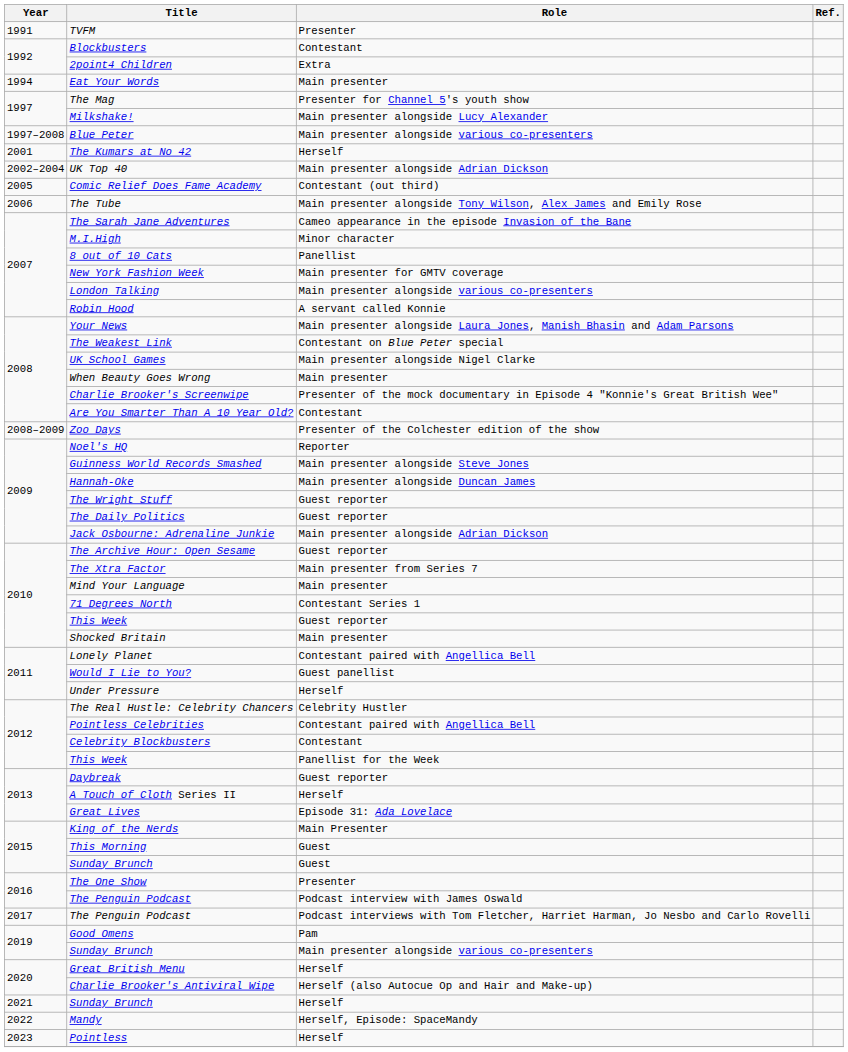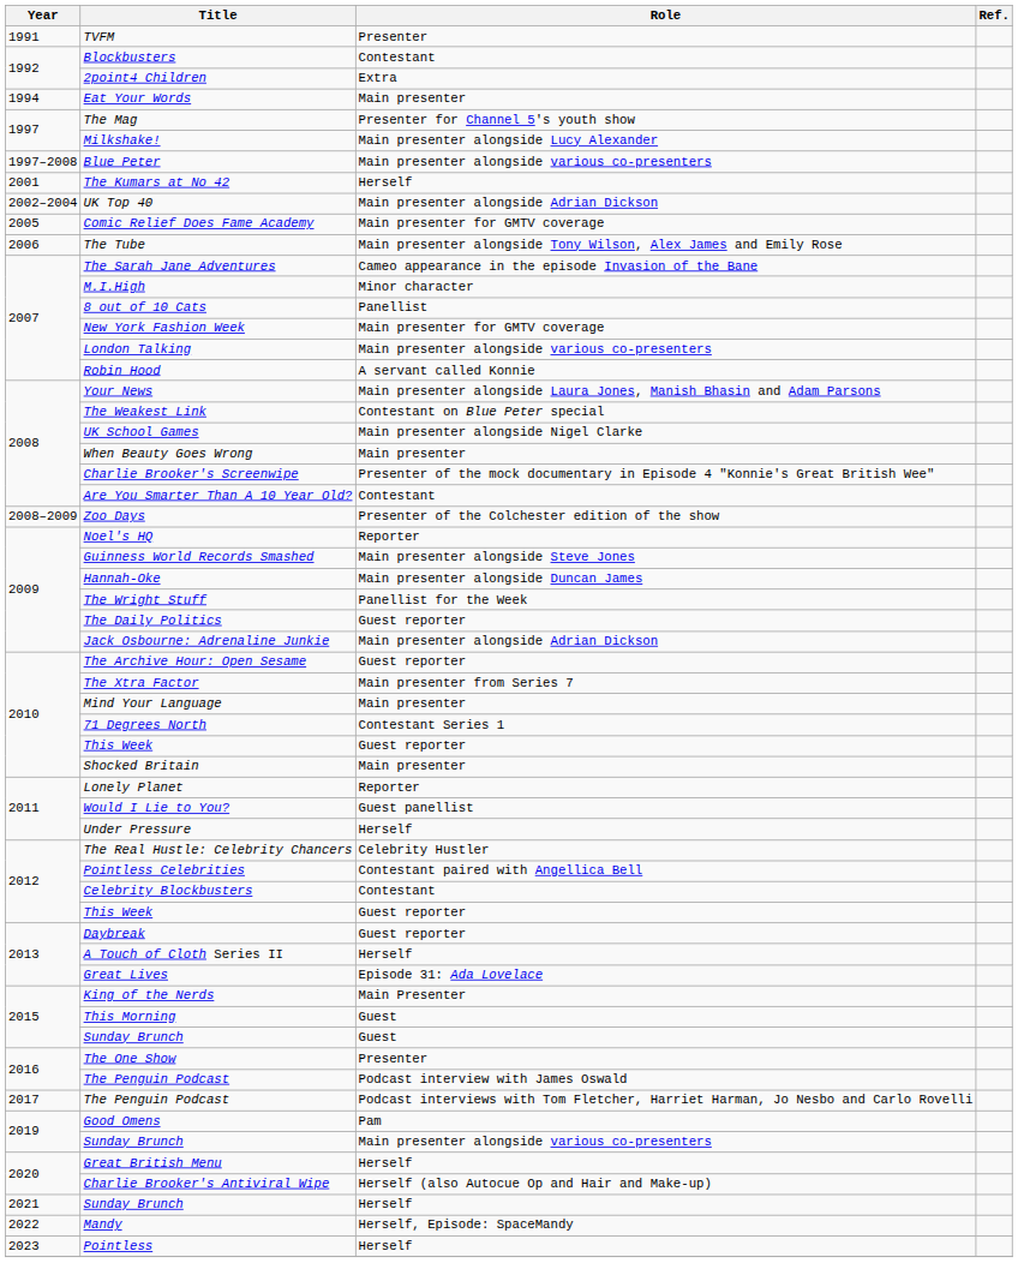 <table class="wikitable">
 <tr>
 <th>Year</th>
 <th>Title</th>
 <th>Role</th>
 <th>Ref.</th>
 </tr>
 <tr>
 <td>1991</td>
 <td><em>TVFM</em></td>
 <td>Presenter</td>
 <td></td>
 </tr>
 <tr>
 <td rowspan=2>1992</td>
 <td><em><a href='#'>Blockbusters</a></em></td>
 <td>Contestant</td>
 <td></td>
 </tr>
 <tr>
 <td><em><a href='#'>2point4 Children</a></em></td>
 <td>Extra</td>
 <td></td>
 </tr>
 <tr>
 <td>1994</td>
 <td><em><a href='#'>Eat Your Words</a></em></td>
 <td>Main presenter</td>
 <td></td>
 </tr>
 <tr>
 <td rowspan=2>1997</td>
 <td><em>The Mag</em></td>
 <td>Presenter for <a href='#'>Channel 5</a>'s youth show</td>
 <td></td>
 </tr>
 <tr>
 <td><em><a href='#'>Milkshake!</a></em></td>
 <td>Main presenter alongside <a href='#'>Lucy Alexander</a></td>
 <td></td>
 </tr>
 <tr>
 <td>1997–2008</td>
 <td><em><a href='#'>Blue Peter</a></em></td>
 <td>Main presenter alongside <a href='#'>various co-presenters</a></td>
 <td></td>
 </tr>
 <tr>
 <td>2001</td>
 <td><em><a href='#'>The Kumars at No 42</a></em></td>
 <td>Herself</td>
 <td></td>
 </tr>
 <tr>
 <td>2002–2004</td>
 <td><em>UK Top 40</em></td>
 <td>Main presenter alongside <a href='#'>Adrian Dickson</a></td>
 <td></td>
 </tr>
 <tr>
 <td>2005</td>
 <td><em><a href='#'>Comic Relief Does Fame Academy</a></em></td>
-<td>Contestant (out third)</td>
+<td>Main presenter for GMTV coverage</td>
 <td></td>
 </tr>
 <tr>
 <td>2006</td>
 <td><em>The Tube</em></td>
 <td>Main presenter alongside <a href='#'>Tony Wilson</a>, <a href='#'>Alex James</a> and Emily Rose</td>
 <td></td>
 </tr>
 <tr>
 <td rowspan=6>2007</td>
 <td><em><a href='#'>The Sarah Jane Adventures</a></em></td>
 <td>Cameo appearance in the episode <a href='#'>Invasion of the Bane</a></td>
 <td></td>
 </tr>
 <tr>
 <td><em><a href='#'>M.I.High</a></em></td>
 <td>Minor character</td>
 <td></td>
 </tr>
 <tr>
 <td><em><a href='#'>8 out of 10 Cats</a></em></td>
 <td>Panellist</td>
 <td></td>
 </tr>
 <tr>
 <td><em><a href='#'>New York Fashion Week</a></em></td>
 <td>Main presenter for GMTV coverage</td>
 <td></td>
 </tr>
 <tr>
 <td><em><a href='#'>London Talking</a></em></td>
 <td>Main presenter alongside <a href='#'>various co-presenters</a></td>
 <td></td>
 </tr>
 <tr>
 <td><em><a href='#'>Robin Hood</a></em></td>
 <td>A servant called Konnie</td>
 <td></td>
 </tr>
 <tr>
 <td rowspan=6>2008</td>
 <td><em><a href='#'>Your News</a></em></td>
 <td>Main presenter alongside <a href='#'>Laura Jones</a>, <a href='#'>Manish Bhasin</a> and <a href='#'>Adam Parsons</a></td>
 <td></td>
 </tr>
 <tr>
 <td><em><a href='#'>The Weakest Link</a></em></td>
 <td>Contestant on <em>Blue Peter</em> special</td>
 <td></td>
 </tr>
 <tr>
 <td><em><a href='#'>UK School Games</a></em></td>
 <td>Main presenter alongside Nigel Clarke</td>
 <td></td>
 </tr>
 <tr>
 <td><em>When Beauty Goes Wrong</em></td>
 <td>Main presenter</td>
 <td></td>
 </tr>
 <tr>
 <td><em><a href='#'>Charlie Brooker's Screenwipe</a></em></td>
 <td>Presenter of the mock documentary in Episode 4 "Konnie's Great British Wee"</td>
 <td></td>
 </tr>
 <tr>
 <td><em><a href='#'>Are You Smarter Than A 10 Year Old?</a></em></td>
 <td>Contestant</td>
 <td></td>
 </tr>
 <tr>
 <td>2008–2009</td>
 <td><em><a href='#'>Zoo Days</a></em></td>
 <td>Presenter of the Colchester edition of the show</td>
 <td></td>
 </tr>
 <tr>
 <td rowspan=6>2009</td>
 <td><em><a href='#'>Noel's HQ</a></em></td>
 <td>Reporter</td>
 <td></td>
 </tr>
 <tr>
 <td><em><a href='#'>Guinness World Records Smashed</a></em></td>
 <td>Main presenter alongside <a href='#'>Steve Jones</a></td>
 <td></td>
 </tr>
 <tr>
 <td><em><a href='#'>Hannah-Oke</a></em></td>
 <td>Main presenter alongside <a href='#'>Duncan James</a></td>
 <td></td>
 </tr>
 <tr>
 <td><em><a href='#'>The Wright Stuff</a></em></td>
-<td>Guest reporter</td>
+<td>Panellist for the Week</td>
 <td></td>
 </tr>
 <tr>
 <td><em><a href='#'>The Daily Politics</a></em></td>
 <td>Guest reporter</td>
 <td></td>
 </tr>
 <tr>
 <td><em><a href='#'>Jack Osbourne: Adrenaline Junkie</a></em></td>
 <td>Main presenter alongside <a href='#'>Adrian Dickson</a></td>
 <td></td>
 </tr>
 <tr>
 <td rowspan=6>2010</td>
 <td><em><a href='#'>The Archive Hour: Open Sesame</a></em></td>
 <td>Guest reporter</td>
 <td></td>
 </tr>
 <tr>
 <td><em><a href='#'>The Xtra Factor</a></em></td>
 <td>Main presenter from Series 7</td>
 <td></td>
 </tr>
 <tr>
 <td><em>Mind Your Language</em></td>
 <td>Main presenter</td>
 <td></td>
 </tr>
 <tr>
 <td><em><a href='#'>71 Degrees North</a></em></td>
 <td>Contestant Series 1</td>
 <td></td>
 </tr>
 <tr>
 <td><em><a href='#'>This Week</a></em></td>
 <td>Guest reporter</td>
 <td></td>
 </tr>
 <tr>
 <td><em>Shocked Britain</em></td>
 <td>Main presenter</td>
 <td></td>
 </tr>
 <tr>
 <td rowspan=3>2011</td>
 <td><em>Lonely Planet</em></td>
-<td>Contestant paired with <a href='#'>Angellica Bell</a></td>
+<td>Reporter</td>
 <td></td>
 </tr>
 <tr>
 <td><em><a href='#'>Would I Lie to You?</a></em></td>
 <td>Guest panellist</td>
 <td></td>
 </tr>
 <tr>
 <td><em>Under Pressure</em></td>
 <td>Herself</td>
 <td></td>
 </tr>
 <tr>
 <td rowspan=4>2012</td>
 <td><em>The Real Hustle: Celebrity Chancers</em></td>
 <td>Celebrity Hustler</td>
 <td></td>
 </tr>
 <tr>
 <td><em><a href='#'>Pointless Celebrities</a></em></td>
 <td>Contestant paired with <a href='#'>Angellica Bell</a></td>
 <td></td>
 </tr>
 <tr>
 <td><em><a href='#'>Celebrity Blockbusters</a></em></td>
 <td>Contestant </td>
 <td></td>
 </tr>
 <tr>
 <td><em><a href='#'>This Week</a></em></td>
-<td>Panellist for the Week</td>
+<td>Guest reporter</td>
 <td></td>
 </tr>
 <tr>
 <td rowspan=3>2013</td>
 <td><em><a href='#'>Daybreak</a></em></td>
 <td>Guest reporter</td>
 <td></td>
 </tr>
 <tr>
 <td><em><a href='#'>A Touch of Cloth</a></em> Series II</td>
 <td>Herself</td>
 <td></td>
 </tr>
 <tr>
 <td><em><a href='#'>Great Lives</a></em></td>
 <td>Episode 31: <em><a href='#'>Ada Lovelace</a></em></td>
 <td></td>
 </tr>
 <tr>
 <td rowspan=3>2015</td>
 <td><em><a href='#'>King of the Nerds</a></em></td>
 <td>Main Presenter</td>
 <td></td>
 </tr>
 <tr>
 <td><em><a href='#'>This Morning</a></em></td>
 <td>Guest</td>
 <td></td>
 </tr>
 <tr>
 <td><em><a href='#'>Sunday Brunch</a></em></td>
 <td>Guest</td>
 <td></td>
 </tr>
 <tr>
 <td rowspan=2>2016</td>
 <td><em><a href='#'>The One Show</a></em></td>
 <td>Presenter</td>
 <td></td>
 </tr>
 <tr>
 <td><em><a href='#'>The Penguin Podcast</a></em></td>
 <td>Podcast interview with James Oswald</td>
 <td></td>
 </tr>
 <tr>
 <td rowspan=1>2017</td>
 <td><em>The Penguin Podcast</em></td>
 <td>Podcast interviews with Tom Fletcher, Harriet Harman, Jo Nesbo and Carlo Rovelli</td>
 <td></td>
 </tr>
 <tr>
 <td rowspan=2>2019</td>
 <td><em><a href='#'>Good Omens</a></em></td>
 <td>Pam</td>
 <td></td>
 </tr>
 <tr>
 <td><em><a href='#'>Sunday Brunch</a></em></td>
 <td>Main presenter alongside <a href='#'>various co-presenters</a></td>
 <td></td>
 </tr>
 <tr>
 <td rowspan=2>2020</td>
 <td><em><a href='#'>Great British Menu</a></em></td>
 <td>Herself</td>
 <td></td>
 </tr>
 <tr>
 <td><em><a href='#'>Charlie Brooker's Antiviral Wipe</a></em></td>
 <td>Herself (also Autocue Op and Hair and Make-up)</td>
 <td></td>
 </tr>
 <tr>
 <td rowspan=1>2021</td>
 <td><em><a href='#'>Sunday Brunch</a></em></td>
 <td>Herself</td>
 <td></td>
 </tr>
 <tr>
 <td rowspan=1>2022</td>
 <td><em><a href='#'>Mandy</a></em></td>
 <td>Herself, Episode: SpaceMandy</td>
 <td></td>
 </tr>
 <tr>
 <td rowspan=1>2023</td>
 <td><em><a href='#'>Pointless</a></em></td>
 <td>Herself</td>
 <td></td>
 </tr>
 <tr>
 </tr>
 </table>
